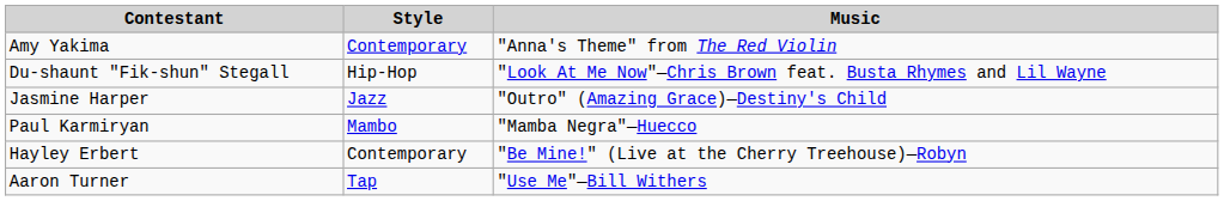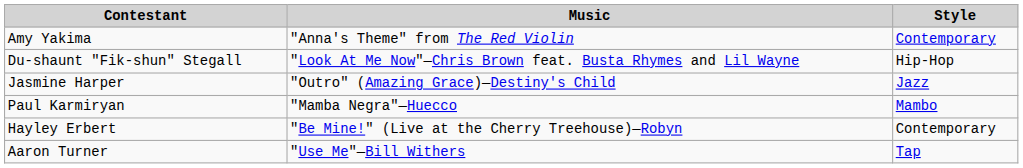 <table class="wikitable" style="width:75%;">
 <tr style="background:lightgrey; text-align:center;">
 <td><strong>Contestant</strong></td>
+<td><strong>Music</strong></td>
 <td><strong>Style</strong></td>
-<td><strong>Music</strong></td>
 </tr>
 <tr>
 <td>Amy Yakima</td>
+<td>"Anna's Theme" from <em><a href='#'>The Red Violin</a></em></td>
 <td><a href='#'>Contemporary</a></td>
-<td>"Anna's Theme" from <em><a href='#'>The Red Violin</a></em></td>
 </tr>
 <tr>
 <td>Du-shaunt "Fik-shun" Stegall</td>
+<td>"<a href='#'>Look At Me Now</a>"—<a href='#'>Chris Brown</a> feat. <a href='#'>Busta Rhymes</a> and <a href='#'>Lil Wayne</a></td>
 <td>Hip-Hop</td>
-<td>"<a href='#'>Look At Me Now</a>"—<a href='#'>Chris Brown</a> feat. <a href='#'>Busta Rhymes</a> and <a href='#'>Lil Wayne</a></td>
 </tr>
 <tr>
 <td>Jasmine Harper</td>
+<td>"Outro" (<a href='#'>Amazing Grace</a>)—<a href='#'>Destiny's Child</a></td>
 <td><a href='#'>Jazz</a></td>
-<td>"Outro" (<a href='#'>Amazing Grace</a>)—<a href='#'>Destiny's Child</a></td>
 </tr>
 <tr>
 <td>Paul Karmiryan</td>
+<td>"Mamba Negra"—<a href='#'>Huecco</a></td>
 <td><a href='#'>Mambo</a></td>
-<td>"Mamba Negra"—<a href='#'>Huecco</a></td>
 </tr>
 <tr>
 <td>Hayley Erbert</td>
+<td>"<a href='#'>Be Mine!</a>" (Live at the Cherry Treehouse)—<a href='#'>Robyn</a></td>
 <td>Contemporary</td>
-<td>"<a href='#'>Be Mine!</a>" (Live at the Cherry Treehouse)—<a href='#'>Robyn</a></td>
 </tr>
 <tr>
 <td>Aaron Turner</td>
+<td>"<a href='#'>Use Me</a>"—<a href='#'>Bill Withers</a></td>
 <td><a href='#'>Tap</a></td>
-<td>"<a href='#'>Use Me</a>"—<a href='#'>Bill Withers</a></td>
 </tr>
 </table>
